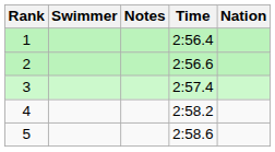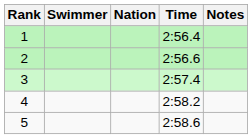 <table class="wikitable sortable" style="text-align:center">
 <tr>
 <th>Rank</th>
 <th>Swimmer</th>
+<th>Nation</th>
+<th>Time</th>
 <th>Notes</th>
-<th>Time</th>
-<th>Nation</th>
 </tr>
 <tr style="background:#bbf3bb;">
 <td>1</td>
 <td align=left></td>
+<td align=left></td>
+<td>2:56.4</td>
 <td></td>
-<td>2:56.4</td>
-<td align=left></td>
 </tr>
 <tr style="background:#bbf3bb;">
 <td>2</td>
 <td align=left></td>
+<td align=left></td>
+<td>2:56.6</td>
 <td></td>
-<td>2:56.6</td>
-<td align=left></td>
 </tr>
 <tr style="background:#ccf9cc;">
 <td>3</td>
 <td align=left></td>
+<td align=left></td>
+<td>2:57.4</td>
 <td></td>
-<td>2:57.4</td>
-<td align=left></td>
 </tr>
 <tr>
 <td>4</td>
 <td align=left></td>
+<td align=left></td>
+<td>2:58.2</td>
 <td></td>
-<td>2:58.2</td>
-<td align=left></td>
 </tr>
 <tr>
 <td>5</td>
 <td align=left></td>
+<td align=left></td>
+<td>2:58.6</td>
 <td></td>
-<td>2:58.6</td>
-<td align=left></td>
 </tr>
 </table>
